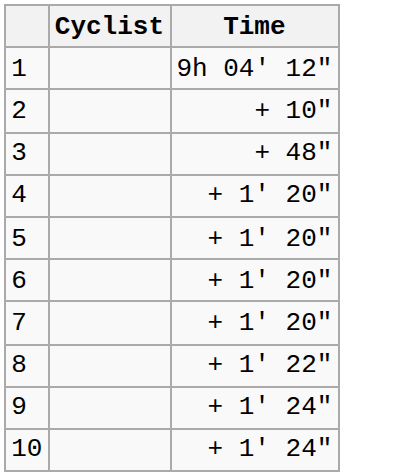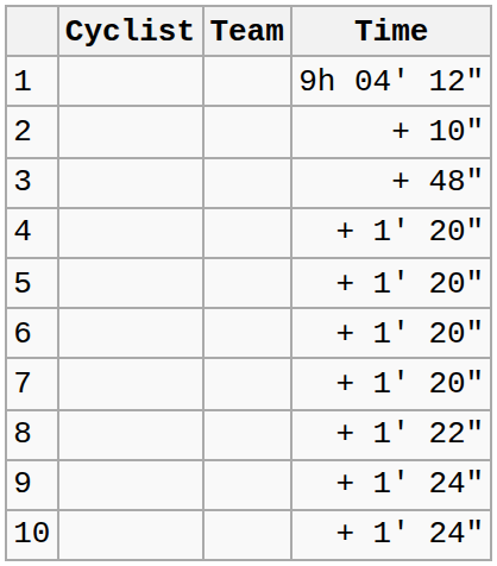 <table class="wikitable">
 <tr>
 <th></th>
 <th>Cyclist</th>
+<th>Team</th>
 <th>Time</th>
 </tr>
 <tr>
 <td>1</td>
+<td></td>
 <td></td>
 <td align="right">9h 04' 12"</td>
 </tr>
 <tr>
 <td>2</td>
 <td></td>
+<td></td>
 <td align="right">+ 10"</td>
 </tr>
 <tr>
 <td>3</td>
+<td></td>
 <td></td>
 <td align="right">+ 48"</td>
 </tr>
 <tr>
 <td>4</td>
 <td></td>
+<td></td>
 <td align="right">+ 1' 20"</td>
 </tr>
 <tr>
 <td>5</td>
+<td></td>
 <td></td>
 <td align="right">+ 1' 20"</td>
 </tr>
 <tr>
 <td>6</td>
 <td></td>
+<td></td>
 <td align="right">+ 1' 20"</td>
 </tr>
 <tr>
 <td>7</td>
+<td></td>
 <td></td>
 <td align="right">+ 1' 20"</td>
 </tr>
 <tr>
 <td>8</td>
 <td></td>
+<td></td>
 <td align="right">+ 1' 22"</td>
 </tr>
 <tr>
 <td>9</td>
+<td></td>
 <td></td>
 <td align="right">+ 1' 24"</td>
 </tr>
 <tr>
 <td>10</td>
 <td></td>
+<td></td>
 <td align="right">+ 1' 24"</td>
 </tr>
 </table>
